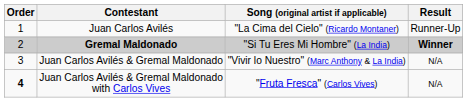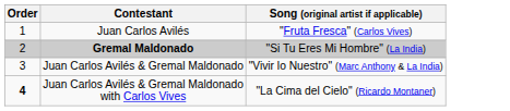 <table class="wikitable plainrowheaders" style="text-align:center;">
 <tr style="background:#f2f2f2;">
 <th scope="col">Order</th>
 <th scope="col">Contestant</th>
 <th scope="col">Song <small>(original artist if applicable)</small></th>
-<th scope="col">Result</th>
 </tr>
 <tr>
 <td>1</td>
 <td scope="row">Juan Carlos Avilés</td>
-<td>"La Cima del Cielo" <small>(<a href='#'>Ricardo Montaner</a>)</small></td>
-<td>Runner-Up</td>
+<td>"<a href='#'>Fruta Fresca</a>" <small>(<a href='#'>Carlos Vives</a>)</small></td>
 </tr>
 <tr style="background:#ccc;">
 <td>2</td>
 <td scope="row"><strong>Gremal Maldonado</strong></td>
 <td>"Si Tu Eres Mi Hombre" <small>(<a href='#'>La India</a>)</small></td>
-<td><strong>Winner</strong></td>
 </tr>
 <tr>
 <td>3</td>
 <td scope="row">Juan Carlos Avilés & Gremal Maldonado</td>
 <td>"Vivir lo Nuestro" <small>(<a href='#'>Marc Anthony</a> & <a href='#'>La India</a>)</small></td>
-<td><small>N/A</small></td>
 </tr>
 <tr>
 <td><strong>4</strong></td>
 <td scope="row">Juan Carlos Avilés & Gremal Maldonado<br>with <a href='#'>Carlos Vives</a></td>
-<td>"<a href='#'>Fruta Fresca</a>" <small>(<a href='#'>Carlos Vives</a>)</small></td>
-<td><small>N/A</small></td>
+<td>"La Cima del Cielo" <small>(<a href='#'>Ricardo Montaner</a>)</small></td>
 </tr>
 </table>
